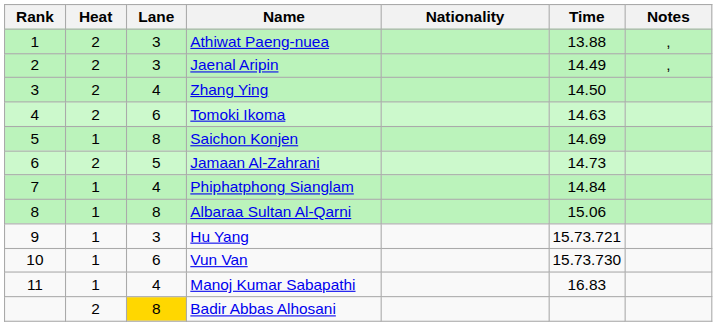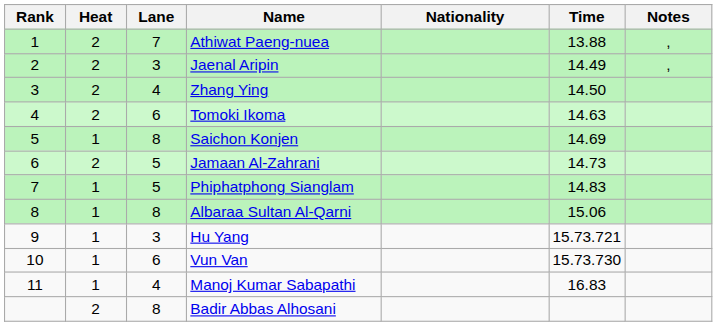 <table class="wikitable sortable" style="font-size:90%; text-align:center">
 <tr>
 <th width="50">Rank</th>
 <th width="50">Heat</th>
 <th width="50">Lane</th>
 <th width="175">Name</th>
 <th width="150">Nationality</th>
 <th width="50">Time</th>
 <th width="75">Notes</th>
 </tr>
 <tr bgcolor="#BBF3BB">
 <td>1</td>
 <td>2</td>
-<td>3</td>
+<td>7</td>
 <td align="left"><a href='#'>Athiwat Paeng-nuea</a></td>
 <td align="left"></td>
 <td>13.88</td>
 <td>, </td>
 </tr>
 <tr bgcolor="#BBF3BB">
 <td>2</td>
 <td>2</td>
 <td>3</td>
 <td align="left"><a href='#'>Jaenal Aripin</a></td>
 <td align="left"></td>
 <td>14.49</td>
 <td>, </td>
 </tr>
 <tr bgcolor="#BBF3BB">
 <td>3</td>
 <td>2</td>
 <td>4</td>
 <td align="left"><a href='#'>Zhang Ying</a></td>
 <td align="left"></td>
 <td>14.50</td>
 <td></td>
 </tr>
 <tr bgcolor="#CCF9CC">
 <td>4</td>
 <td>2</td>
 <td>6</td>
 <td align="left"><a href='#'>Tomoki Ikoma</a></td>
 <td align="left"></td>
 <td>14.63</td>
 <td></td>
 </tr>
 <tr bgcolor="#BBF3BB">
 <td>5</td>
 <td>1</td>
 <td>8</td>
 <td align="left"><a href='#'>Saichon Konjen</a></td>
 <td align="left"></td>
 <td>14.69</td>
 <td></td>
 </tr>
 <tr bgcolor="#CCF9CC">
 <td>6</td>
 <td>2</td>
 <td>5</td>
 <td align="left"><a href='#'>Jamaan Al-Zahrani</a></td>
 <td align="left"></td>
 <td>14.73</td>
 <td></td>
 </tr>
 <tr bgcolor="#BBF3BB">
 <td>7</td>
 <td>1</td>
-<td>4</td>
+<td>5</td>
 <td align="left"><a href='#'>Phiphatphong Sianglam</a></td>
 <td align="left"></td>
-<td>14.84</td>
+<td>14.83</td>
 <td></td>
 </tr>
 <tr bgcolor="#BBF3BB">
 <td>8</td>
 <td>1</td>
 <td>8</td>
 <td align="left"><a href='#'>Albaraa Sultan Al-Qarni</a></td>
 <td align="left"></td>
 <td>15.06</td>
 <td></td>
 </tr>
 <tr>
 <td>9</td>
 <td>1</td>
 <td>3</td>
 <td align="left"><a href='#'>Hu Yang</a></td>
 <td align="left"></td>
 <td>15.73.721</td>
 <td></td>
 </tr>
 <tr>
 <td>10</td>
 <td>1</td>
 <td>6</td>
 <td align="left"><a href='#'>Vun Van</a></td>
 <td align="left"></td>
 <td>15.73.730</td>
 <td></td>
 </tr>
 <tr>
 <td>11</td>
 <td>1</td>
 <td>4</td>
 <td align="left"><a href='#'>Manoj Kumar Sabapathi</a></td>
 <td align="left"></td>
 <td>16.83</td>
 <td></td>
 </tr>
 <tr>
 <td></td>
 <td>2</td>
-<td style="background: gold;">8</td>
+<td>8</td>
 <td align="left"><a href='#'>Badir Abbas Alhosani</a></td>
 <td align="left"></td>
 <td></td>
 <td></td>
 </tr>
 </table>
